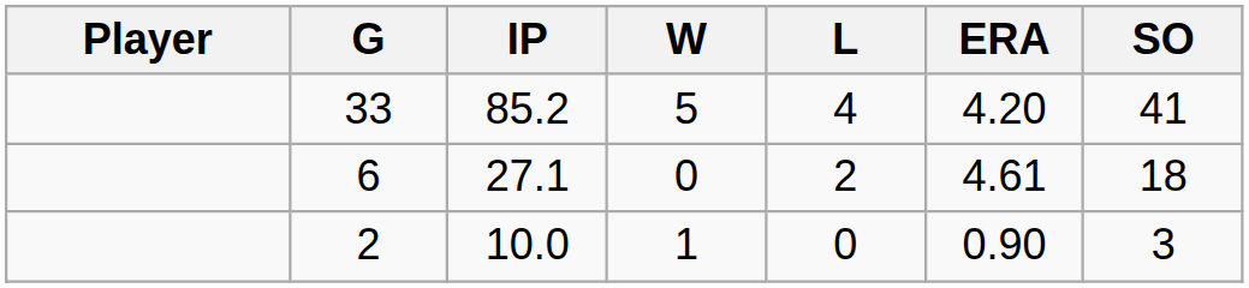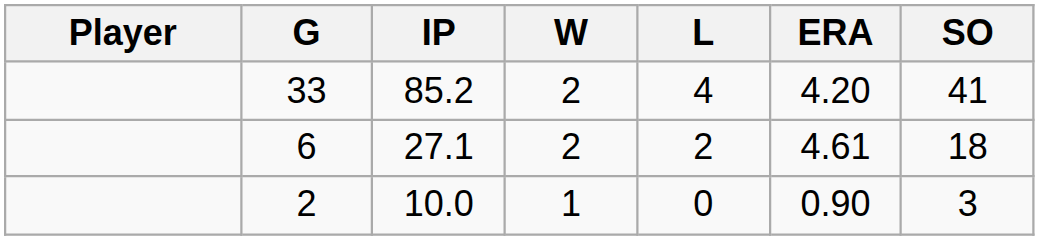 <table class="wikitable sortable">
 <tr>
 <th bgcolor="#DDDDFF" width="16%">Player</th>
 <th bgcolor="#DDDDFF" width="9%">G</th>
 <th bgcolor="#DDDDFF" width="9%">IP</th>
 <th bgcolor="#DDDDFF" width="9%">W</th>
 <th bgcolor="#DDDDFF" width="9%">L</th>
 <th bgcolor="#DDDDFF" width="9%">ERA</th>
 <th bgcolor="#DDDDFF" width="9%">SO</th>
 </tr>
 <tr align="center">
 <td></td>
 <td>33</td>
 <td>85.2</td>
-<td>5</td>
+<td>2</td>
 <td>4</td>
 <td>4.20</td>
 <td>41</td>
 </tr>
 <tr align="center">
 <td></td>
 <td>6</td>
 <td>27.1</td>
-<td>0</td>
+<td>2</td>
 <td>2</td>
 <td>4.61</td>
 <td>18</td>
 </tr>
 <tr align="center">
 <td></td>
 <td>2</td>
 <td>10.0</td>
 <td>1</td>
 <td>0</td>
 <td>0.90</td>
 <td>3</td>
 </tr>
 </table>
